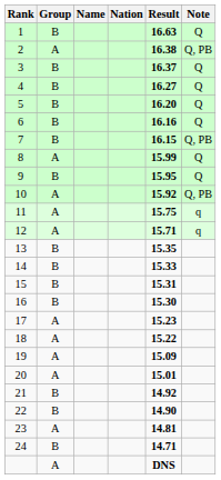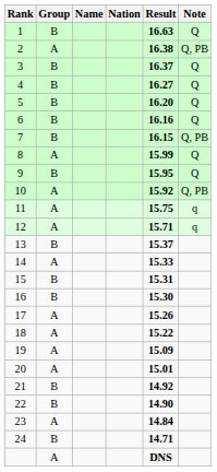 <table class="wikitable sortable" style="text-align:center">
 <tr>
 <th>Rank</th>
 <th>Group</th>
 <th>Name</th>
 <th>Nation</th>
 <th>Result</th>
 <th>Note</th>
 </tr>
 <tr bgcolor=ccffcc>
 <td>1</td>
 <td>B</td>
 <td align=left></td>
 <td align=left></td>
 <td><strong>16.63</strong></td>
 <td>Q</td>
 </tr>
 <tr bgcolor=ccffcc>
 <td>2</td>
 <td>A</td>
 <td align=left></td>
 <td align=left></td>
 <td><strong>16.38</strong></td>
 <td>Q, PB</td>
 </tr>
 <tr bgcolor=ccffcc>
 <td>3</td>
 <td>B</td>
 <td align=left></td>
 <td align=left></td>
 <td><strong>16.37</strong></td>
 <td>Q</td>
 </tr>
 <tr bgcolor=ccffcc>
 <td>4</td>
 <td>B</td>
 <td align=left></td>
 <td align=left></td>
 <td><strong>16.27</strong></td>
 <td>Q</td>
 </tr>
 <tr bgcolor=ccffcc>
 <td>5</td>
 <td>B</td>
 <td align=left></td>
 <td align=left></td>
 <td><strong>16.20</strong></td>
 <td>Q</td>
 </tr>
 <tr bgcolor=ccffcc>
 <td>6</td>
 <td>B</td>
 <td align=left></td>
 <td align=left></td>
 <td><strong>16.16</strong></td>
 <td>Q</td>
 </tr>
 <tr bgcolor=ccffcc>
 <td>7</td>
 <td>B</td>
 <td align=left></td>
 <td align=left></td>
 <td><strong>16.15</strong></td>
 <td>Q, PB</td>
 </tr>
 <tr bgcolor=ccffcc>
 <td>8</td>
 <td>A</td>
 <td align=left></td>
 <td align=left></td>
 <td><strong>15.99</strong></td>
 <td>Q</td>
 </tr>
 <tr bgcolor=ccffcc>
 <td>9</td>
 <td>B</td>
 <td align=left></td>
 <td align=left></td>
 <td><strong>15.95</strong></td>
 <td>Q</td>
 </tr>
 <tr bgcolor=ccffcc>
 <td>10</td>
 <td>A</td>
 <td align=left></td>
 <td align=left></td>
 <td><strong>15.92</strong></td>
 <td>Q, PB</td>
 </tr>
 <tr bgcolor=ddffdd>
 <td>11</td>
 <td>A</td>
 <td align=left></td>
 <td align=left></td>
 <td><strong>15.75</strong></td>
 <td>q</td>
 </tr>
 <tr bgcolor=ddffdd>
 <td>12</td>
 <td>A</td>
 <td align=left></td>
 <td align=left></td>
 <td><strong>15.71</strong></td>
 <td>q</td>
 </tr>
 <tr>
 <td>13</td>
 <td>B</td>
 <td align=left></td>
 <td align=left></td>
-<td><strong>15.35</strong></td>
+<td><strong>15.37</strong></td>
 <td></td>
 </tr>
 <tr>
 <td>14</td>
-<td>B</td>
+<td>A</td>
 <td align=left></td>
 <td align=left></td>
 <td><strong>15.33</strong></td>
 <td></td>
 </tr>
 <tr>
 <td>15</td>
 <td>B</td>
 <td align=left></td>
 <td align=left></td>
 <td><strong>15.31</strong></td>
 <td></td>
 </tr>
 <tr>
 <td>16</td>
 <td>B</td>
 <td align=left></td>
 <td align=left></td>
 <td><strong>15.30</strong></td>
 <td></td>
 </tr>
 <tr>
 <td>17</td>
 <td>A</td>
 <td align=left></td>
 <td align=left></td>
-<td><strong>15.23</strong></td>
+<td><strong>15.26</strong></td>
 <td></td>
 </tr>
 <tr>
 <td>18</td>
 <td>A</td>
 <td align=left></td>
 <td align=left></td>
 <td><strong>15.22</strong></td>
 <td></td>
 </tr>
 <tr>
 <td>19</td>
 <td>A</td>
 <td align=left></td>
 <td align=left></td>
 <td><strong>15.09</strong></td>
 <td></td>
 </tr>
 <tr>
 <td>20</td>
 <td>A</td>
 <td align=left></td>
 <td align=left></td>
 <td><strong>15.01</strong></td>
 <td></td>
 </tr>
 <tr>
 <td>21</td>
 <td>B</td>
 <td align=left></td>
 <td align=left></td>
 <td><strong>14.92</strong></td>
 <td></td>
 </tr>
 <tr>
 <td>22</td>
 <td>B</td>
 <td align=left></td>
 <td align=left></td>
 <td><strong>14.90</strong></td>
 <td></td>
 </tr>
 <tr>
 <td>23</td>
 <td>A</td>
 <td align=left></td>
 <td align=left></td>
-<td><strong>14.81</strong></td>
+<td><strong>14.84</strong></td>
 <td></td>
 </tr>
 <tr>
 <td>24</td>
 <td>B</td>
 <td align=left></td>
 <td align=left></td>
 <td><strong>14.71</strong></td>
 <td></td>
 </tr>
 <tr>
 <td></td>
 <td>A</td>
 <td align=left></td>
 <td align=left></td>
 <td><strong>DNS</strong></td>
 <td></td>
 </tr>
 </table>
